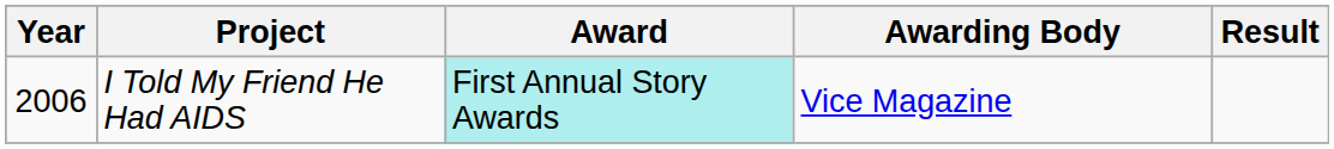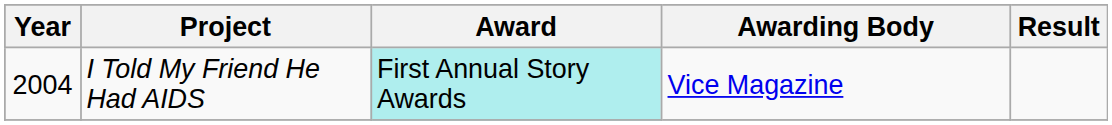 <table class="wikitable" style="width:100%; font-size:95%;">
 <tr>
 <th style="width:5%;">Year</th>
 <th style="width:25%;">Project</th>
 <th style="width:25%;">Award</th>
 <th style="width:30%;">Awarding Body</th>
 <th style="width:5%;">Result</th>
 </tr>
 <tr>
-<td style="text-align:center;">2006</td>
+<td style="text-align:center;">2004</td>
 <td><em>I Told My Friend He Had AIDS</em></td>
 <td style="background: paleturquoise;">First Annual Story Awards</td>
 <td><a href='#'>Vice Magazine</a></td>
 <td></td>
 </tr>
 </table>
